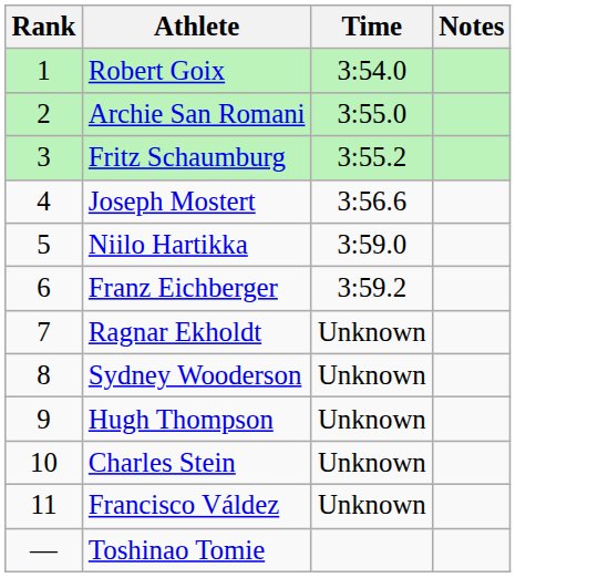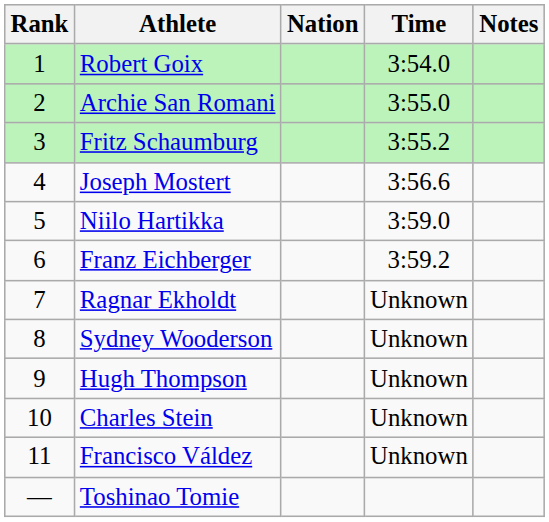 <table class="wikitable sortable" style="text-align:center">
 <tr>
 <th>Rank</th>
 <th>Athlete</th>
+<th>Nation</th>
 <th>Time</th>
 <th>Notes</th>
 </tr>
 <tr bgcolor=bbf3bb>
 <td>1</td>
 <td align=left><a href='#'>Robert Goix</a></td>
+<td align=left></td>
 <td>3:54.0</td>
 <td></td>
 </tr>
 <tr bgcolor=bbf3bb>
 <td>2</td>
 <td align=left><a href='#'>Archie San Romani</a></td>
+<td align=left></td>
 <td>3:55.0</td>
 <td></td>
 </tr>
 <tr bgcolor=bbf3bb>
 <td>3</td>
 <td align=left><a href='#'>Fritz Schaumburg</a></td>
+<td align=left></td>
 <td>3:55.2</td>
 <td></td>
 </tr>
 <tr>
 <td>4</td>
 <td align=left><a href='#'>Joseph Mostert</a></td>
+<td align=left></td>
 <td>3:56.6</td>
 <td></td>
 </tr>
 <tr>
 <td>5</td>
 <td align=left><a href='#'>Niilo Hartikka</a></td>
+<td align=left></td>
 <td>3:59.0</td>
 <td></td>
 </tr>
 <tr>
 <td>6</td>
 <td align=left><a href='#'>Franz Eichberger</a></td>
+<td align=left></td>
 <td>3:59.2</td>
 <td></td>
 </tr>
 <tr>
 <td>7</td>
 <td align=left><a href='#'>Ragnar Ekholdt</a></td>
+<td align=left></td>
 <td data-sort-value=4:00.0>Unknown</td>
 <td></td>
 </tr>
 <tr>
 <td>8</td>
 <td align=left><a href='#'>Sydney Wooderson</a></td>
+<td align=left></td>
 <td data-sort-value=5:00.0>Unknown</td>
 <td></td>
 </tr>
 <tr>
 <td>9</td>
 <td align=left><a href='#'>Hugh Thompson</a></td>
+<td align=left></td>
 <td data-sort-value=6:00.0>Unknown</td>
 <td></td>
 </tr>
 <tr>
 <td>10</td>
 <td align=left><a href='#'>Charles Stein</a></td>
+<td align=left></td>
 <td data-sort-value=7:00.0>Unknown</td>
 <td></td>
 </tr>
 <tr>
 <td>11</td>
 <td align=left><a href='#'>Francisco Váldez</a></td>
+<td align=left></td>
 <td data-sort-value=8:00.0>Unknown</td>
 <td></td>
 </tr>
 <tr>
 <td data-sort-value=12>—</td>
 <td align=left><a href='#'>Toshinao Tomie</a></td>
+<td align=left></td>
 <td data-sort-value=9:99.99></td>
 <td></td>
 </tr>
 </table>
